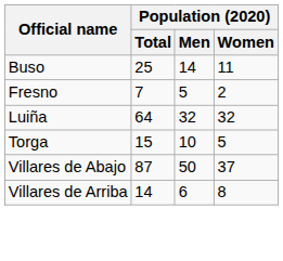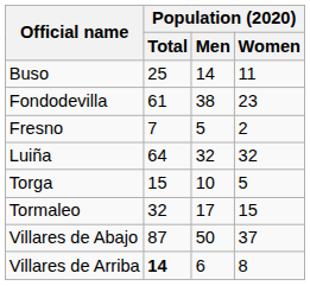 <table class="wikitable">
 <tr>
 <th rowspan="2">Official name</th>
 <th colspan="3">Population (2020)</th>
 </tr>
 <tr>
 <th>Total</th>
 <th>Men</th>
 <th>Women</th>
 </tr>
 <tr>
 <td>Buso</td>
 <td>25</td>
 <td>14</td>
 <td>11</td>
+</tr>
+<tr>
+<td>Fondodevilla</td>
+<td>61</td>
+<td>38</td>
+<td>23</td>
 </tr>
 <tr>
 <td>Fresno</td>
 <td>7</td>
 <td>5</td>
 <td>2</td>
 </tr>
 <tr>
 <td>Luiña</td>
 <td>64</td>
 <td>32</td>
 <td>32</td>
 </tr>
 <tr>
 <td>Torga</td>
 <td>15</td>
 <td>10</td>
 <td>5</td>
 </tr>
 <tr>
+<td>Tormaleo</td>
+<td>32</td>
+<td>17</td>
+<td>15</td>
+</tr>
+<tr>
 <td>Villares de Abajo</td>
 <td>87</td>
 <td>50</td>
 <td>37</td>
 </tr>
 <tr>
 <td>Villares de Arriba</td>
-<td>14</td>
+<td><strong>14</strong></td>
 <td>6</td>
 <td>8</td>
 </tr>
 </table>
